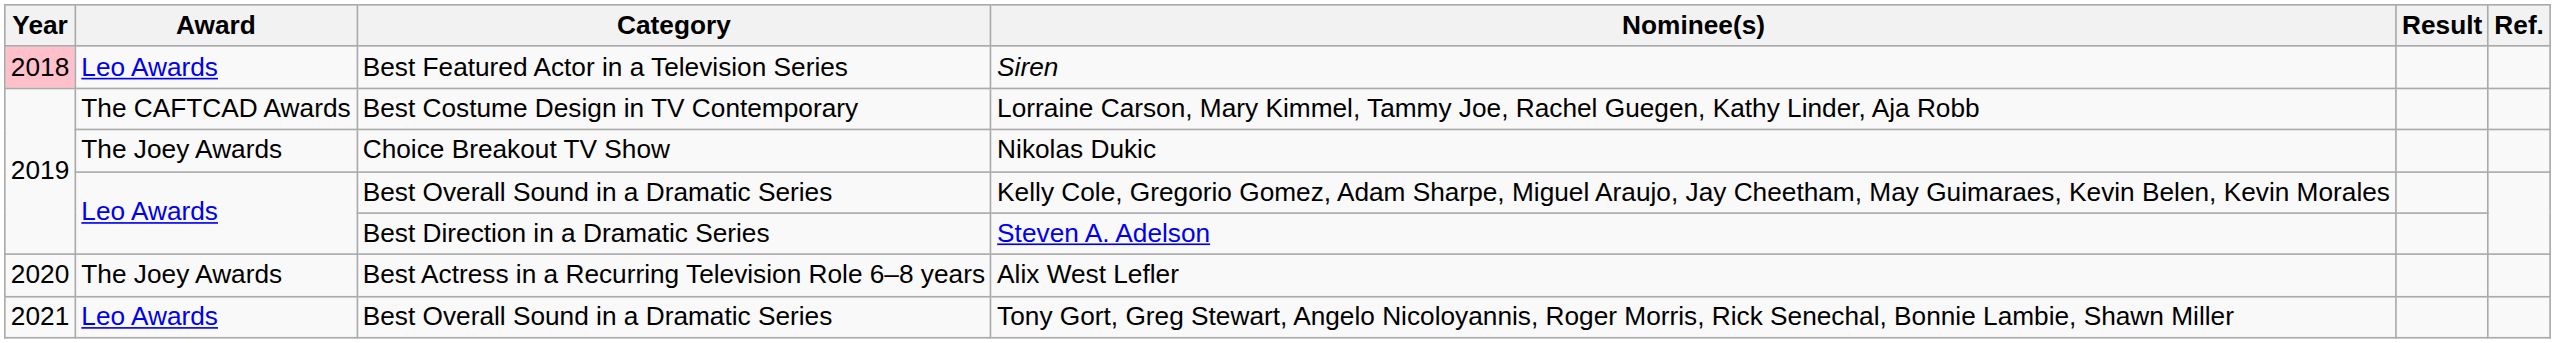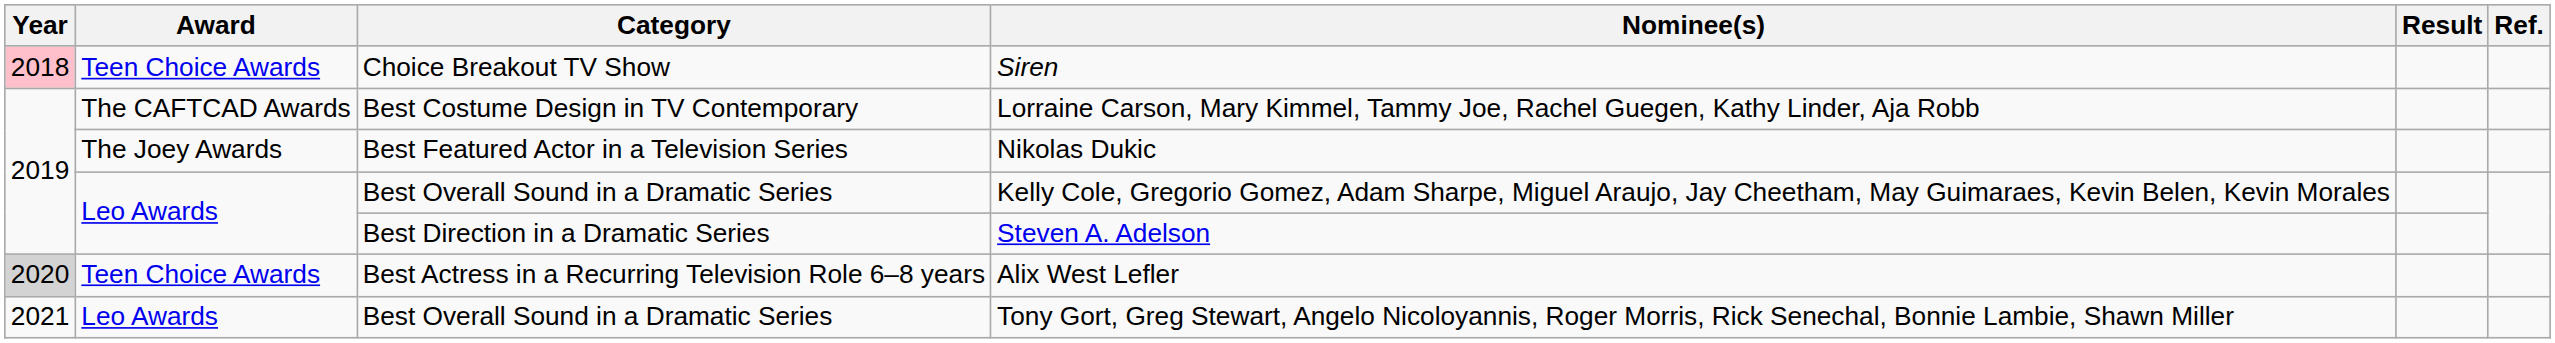 <table class="wikitable">
 <tr>
 <th>Year</th>
 <th>Award</th>
 <th>Category</th>
 <th>Nominee(s)</th>
 <th>Result</th>
 <th>Ref.</th>
 </tr>
 <tr>
 <td style="background: pink;">2018</td>
-<td><a href='#'>Leo Awards</a></td>
-<td>Best Featured Actor in a Television Series</td>
+<td><a href='#'>Teen Choice Awards</a></td>
+<td>Choice Breakout TV Show</td>
 <td><em>Siren</em></td>
 <td></td>
 <td style="text-align:center;"></td>
 </tr>
 <tr>
 <td rowspan=4>2019</td>
 <td>The CAFTCAD Awards</td>
 <td>Best Costume Design in TV Contemporary</td>
 <td>Lorraine Carson, Mary Kimmel, Tammy Joe, Rachel Guegen, Kathy Linder, Aja Robb</td>
 <td></td>
 <td style="text-align:center;"></td>
 </tr>
 <tr>
 <td>The Joey Awards</td>
-<td>Choice Breakout TV Show</td>
+<td>Best Featured Actor in a Television Series</td>
 <td>Nikolas Dukic</td>
 <td></td>
 <td style="text-align:center;"></td>
 </tr>
 <tr>
 <td rowspan=2><a href='#'>Leo Awards</a></td>
 <td>Best Overall Sound in a Dramatic Series</td>
 <td>Kelly Cole, Gregorio Gomez, Adam Sharpe, Miguel Araujo, Jay Cheetham, May Guimaraes, Kevin Belen, Kevin Morales</td>
 <td></td>
 <td rowspan="2" style="text-align:center;"></td>
 </tr>
 <tr>
 <td>Best Direction in a Dramatic Series</td>
 <td><a href='#'>Steven A. Adelson</a></td>
 <td></td>
 </tr>
 <tr>
-<td>2020</td>
-<td>The Joey Awards</td>
+<td style="background: lightgrey;">2020</td>
+<td><a href='#'>Teen Choice Awards</a></td>
 <td>Best Actress in a Recurring Television Role 6–8 years</td>
 <td>Alix West Lefler</td>
 <td></td>
 <td style="text-align:center;"></td>
 </tr>
 <tr>
 <td>2021</td>
 <td><a href='#'>Leo Awards</a></td>
 <td>Best Overall Sound in a Dramatic Series</td>
 <td>Tony Gort, Greg Stewart, Angelo Nicoloyannis, Roger Morris, Rick Senechal, Bonnie Lambie, Shawn Miller</td>
 <td></td>
 <td style="text-align:center;"></td>
 </tr>
 </table>
